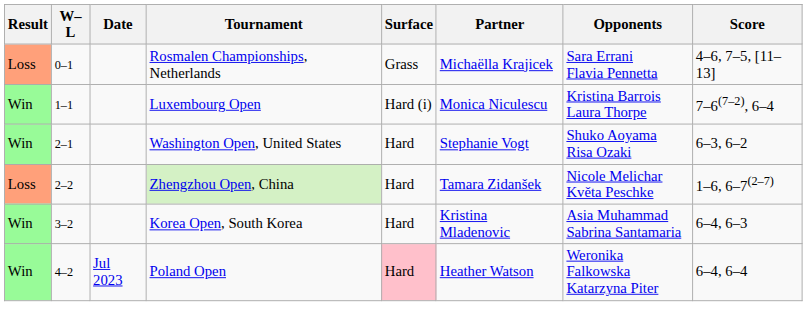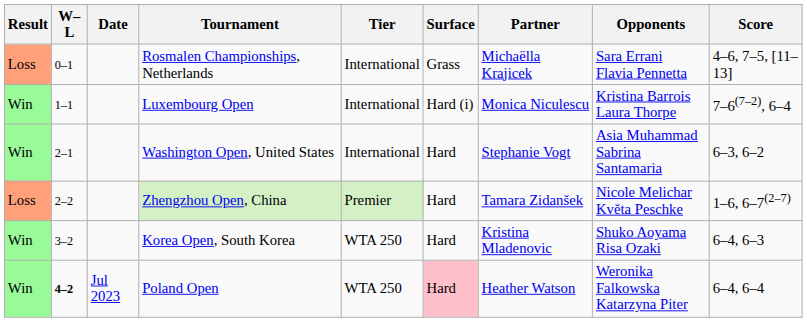 <table class="sortable wikitable">
 <tr>
 <th>Result</th>
 <th class="unsortable">W–L</th>
 <th>Date</th>
 <th>Tournament</th>
+<th>Tier</th>
 <th>Surface</th>
 <th>Partner</th>
 <th>Opponents</th>
 <th class="unsortable">Score</th>
 </tr>
 <tr>
 <td bgcolor=ffa07a>Loss</td>
 <td><small>0–1</small></td>
 <td><a href='#'></a></td>
 <td><a href='#'>Rosmalen Championships</a>, Netherlands</td>
+<td>International</td>
 <td>Grass</td>
 <td> <a href='#'>Michaëlla Krajicek</a></td>
 <td> <a href='#'>Sara Errani</a> <br>  <a href='#'>Flavia Pennetta</a></td>
 <td>4–6, 7–5, [11–13]</td>
 </tr>
 <tr>
 <td bgcolor=98fb98>Win</td>
 <td><small>1–1</small></td>
 <td><a href='#'></a></td>
 <td><a href='#'>Luxembourg Open</a></td>
+<td>International</td>
 <td>Hard (i)</td>
 <td> <a href='#'>Monica Niculescu</a></td>
 <td> <a href='#'>Kristina Barrois</a> <br>  <a href='#'>Laura Thorpe</a></td>
 <td>7–6<sup>(7–2)</sup>, 6–4</td>
 </tr>
 <tr>
 <td bgcolor=98fb98>Win</td>
 <td><small>2–1</small></td>
 <td><a href='#'></a></td>
 <td><a href='#'>Washington Open</a>, United States</td>
+<td>International</td>
 <td>Hard</td>
 <td> <a href='#'>Stephanie Vogt</a></td>
-<td> <a href='#'>Shuko Aoyama</a> <br>  <a href='#'>Risa Ozaki</a></td>
+<td> <a href='#'>Asia Muhammad</a> <br>  <a href='#'>Sabrina Santamaria</a></td>
 <td>6–3, 6–2</td>
 </tr>
 <tr>
 <td bgcolor=FFA07A>Loss</td>
 <td><small>2–2</small></td>
 <td><a href='#'></a></td>
 <td bgcolor=d4f1c5><a href='#'>Zhengzhou Open</a>, China</td>
+<td bgcolor=d4f1c5>Premier</td>
 <td>Hard</td>
 <td> <a href='#'>Tamara Zidanšek</a></td>
 <td> <a href='#'>Nicole Melichar</a> <br>  <a href='#'>Květa Peschke</a></td>
 <td>1–6, 6–7<sup>(2–7)</sup></td>
 </tr>
 <tr>
 <td bgcolor=98fb98>Win</td>
 <td><small>3–2</small></td>
 <td><a href='#'></a></td>
 <td><a href='#'>Korea Open</a>, South Korea</td>
+<td>WTA 250</td>
 <td>Hard</td>
 <td> <a href='#'>Kristina Mladenovic</a></td>
-<td> <a href='#'>Asia Muhammad</a> <br>  <a href='#'>Sabrina Santamaria</a></td>
+<td> <a href='#'>Shuko Aoyama</a> <br>  <a href='#'>Risa Ozaki</a></td>
 <td>6–4, 6–3</td>
 </tr>
 <tr>
 <td bgcolor=98FB98>Win</td>
-<td><small>4–2</small></td>
+<td><strong><small>4–2</small></strong></td>
 <td><a href='#'>Jul 2023</a></td>
 <td><a href='#'>Poland Open</a></td>
+<td>WTA 250</td>
 <td style="background: pink;">Hard</td>
 <td> <a href='#'>Heather Watson</a></td>
 <td> <a href='#'>Weronika Falkowska</a> <br>  <a href='#'>Katarzyna Piter</a></td>
 <td>6–4, 6–4</td>
 </tr>
 </table>
